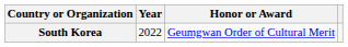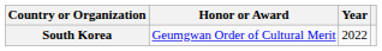 <table class="wikitable plainrowheaders sortable" style="margin-right: 0;">
 <tr>
 <th scope="col">Country or Organization</th>
+<th scope="col">Honor or Award</th>
 <th scope="col">Year</th>
-<th scope="col">Honor or Award</th>
 <th scope="col" class="unsortable"></th>
 </tr>
 <tr>
 <th scope="row">South Korea</th>
+<td><a href='#'>Geumgwan Order of Cultural Merit</a></td>
 <td style="text-align:center">2022</td>
-<td><a href='#'>Geumgwan Order of Cultural Merit</a></td>
 <td style="text-align:center"></td>
 </tr>
 </table>
